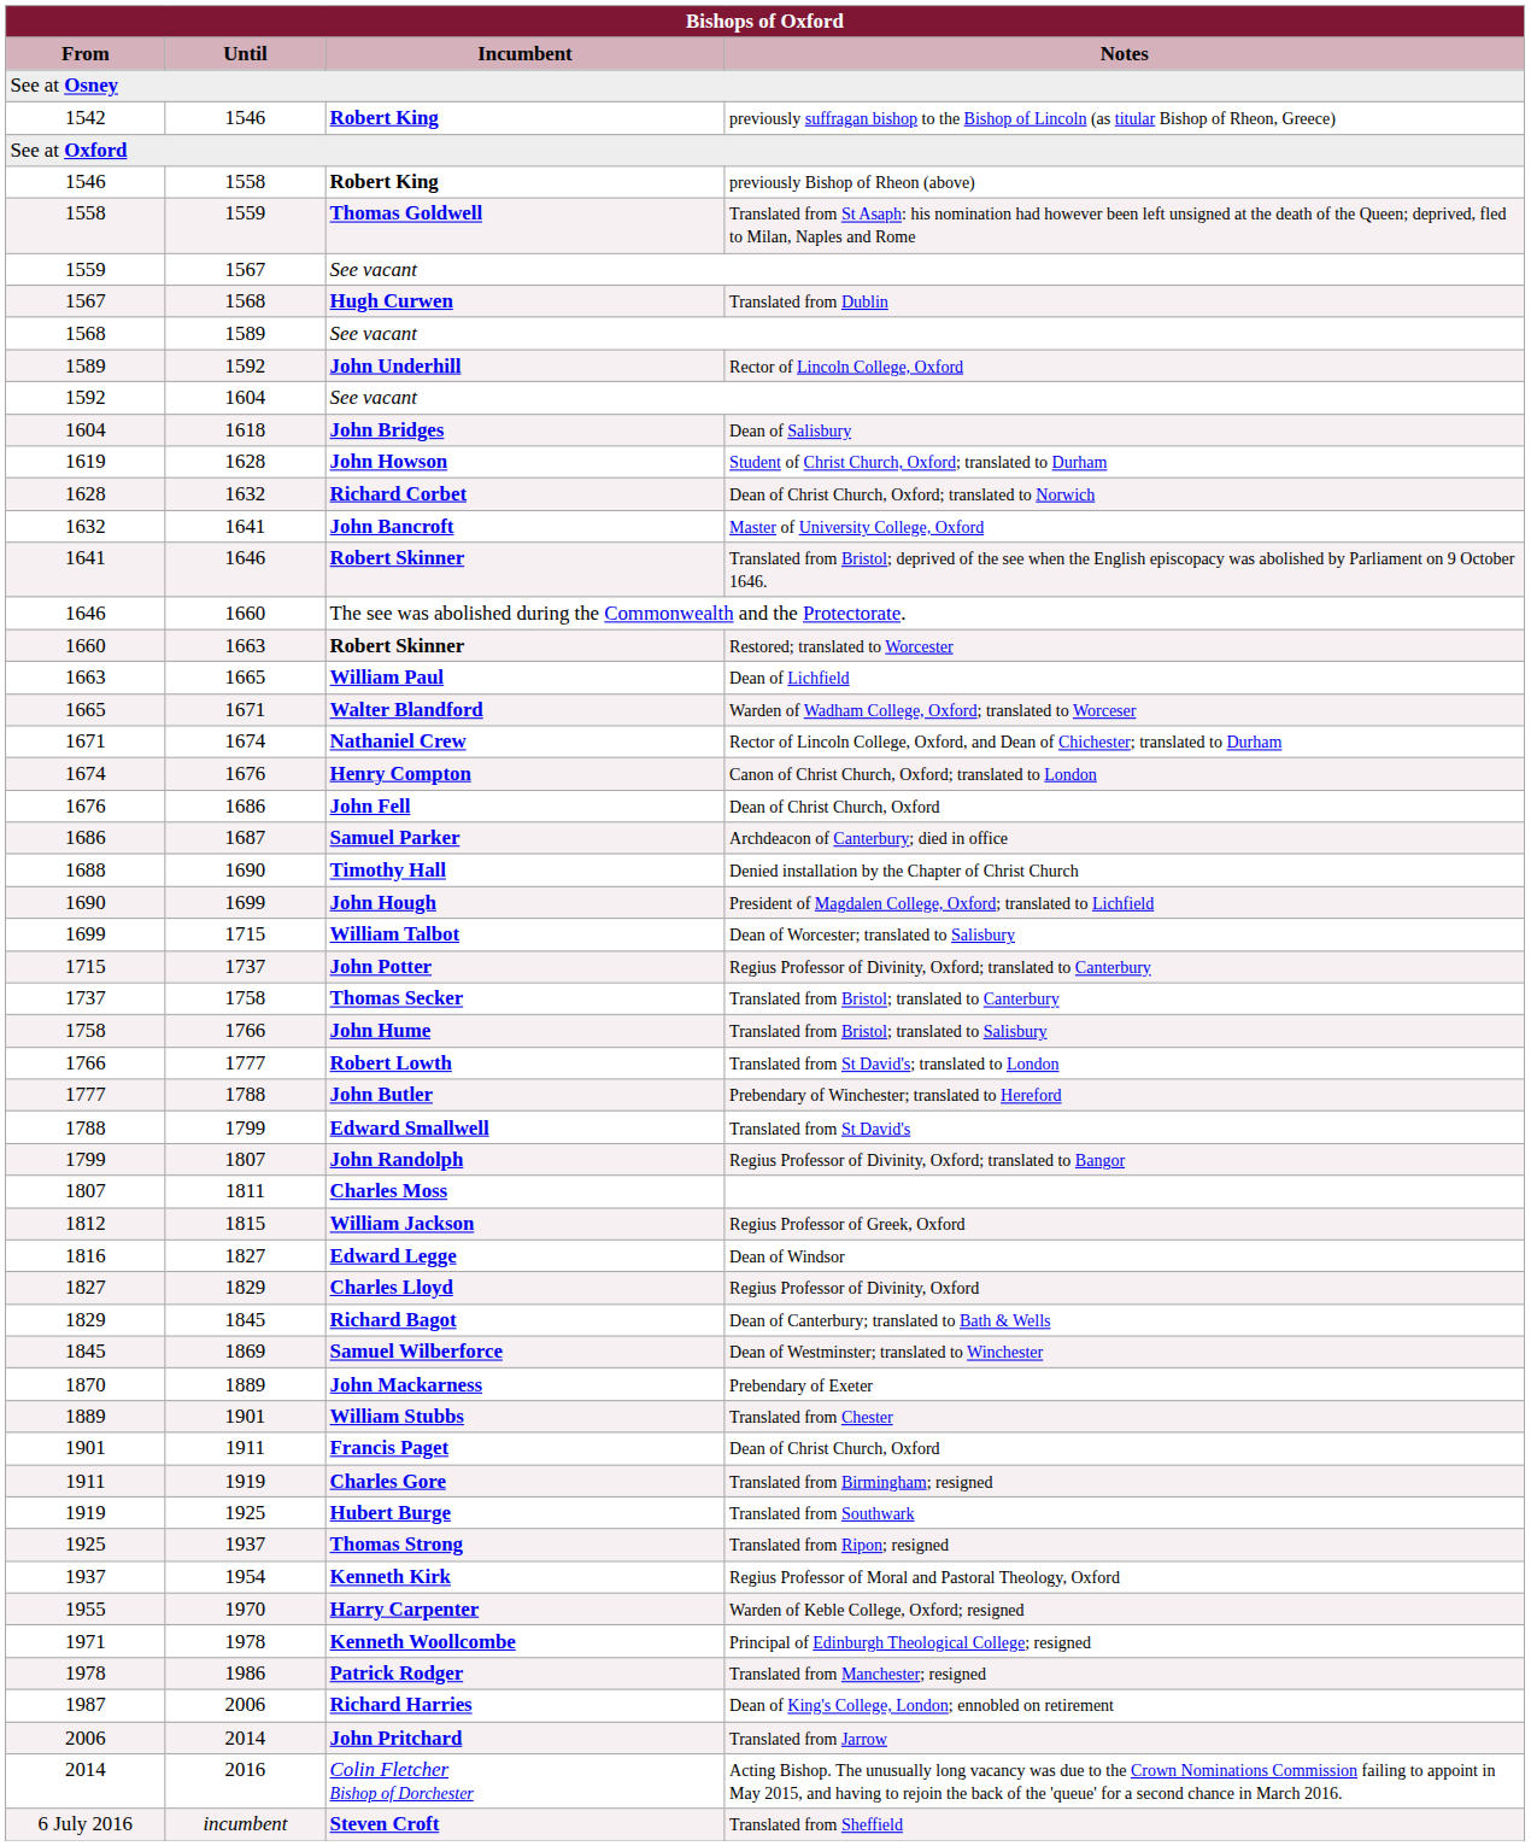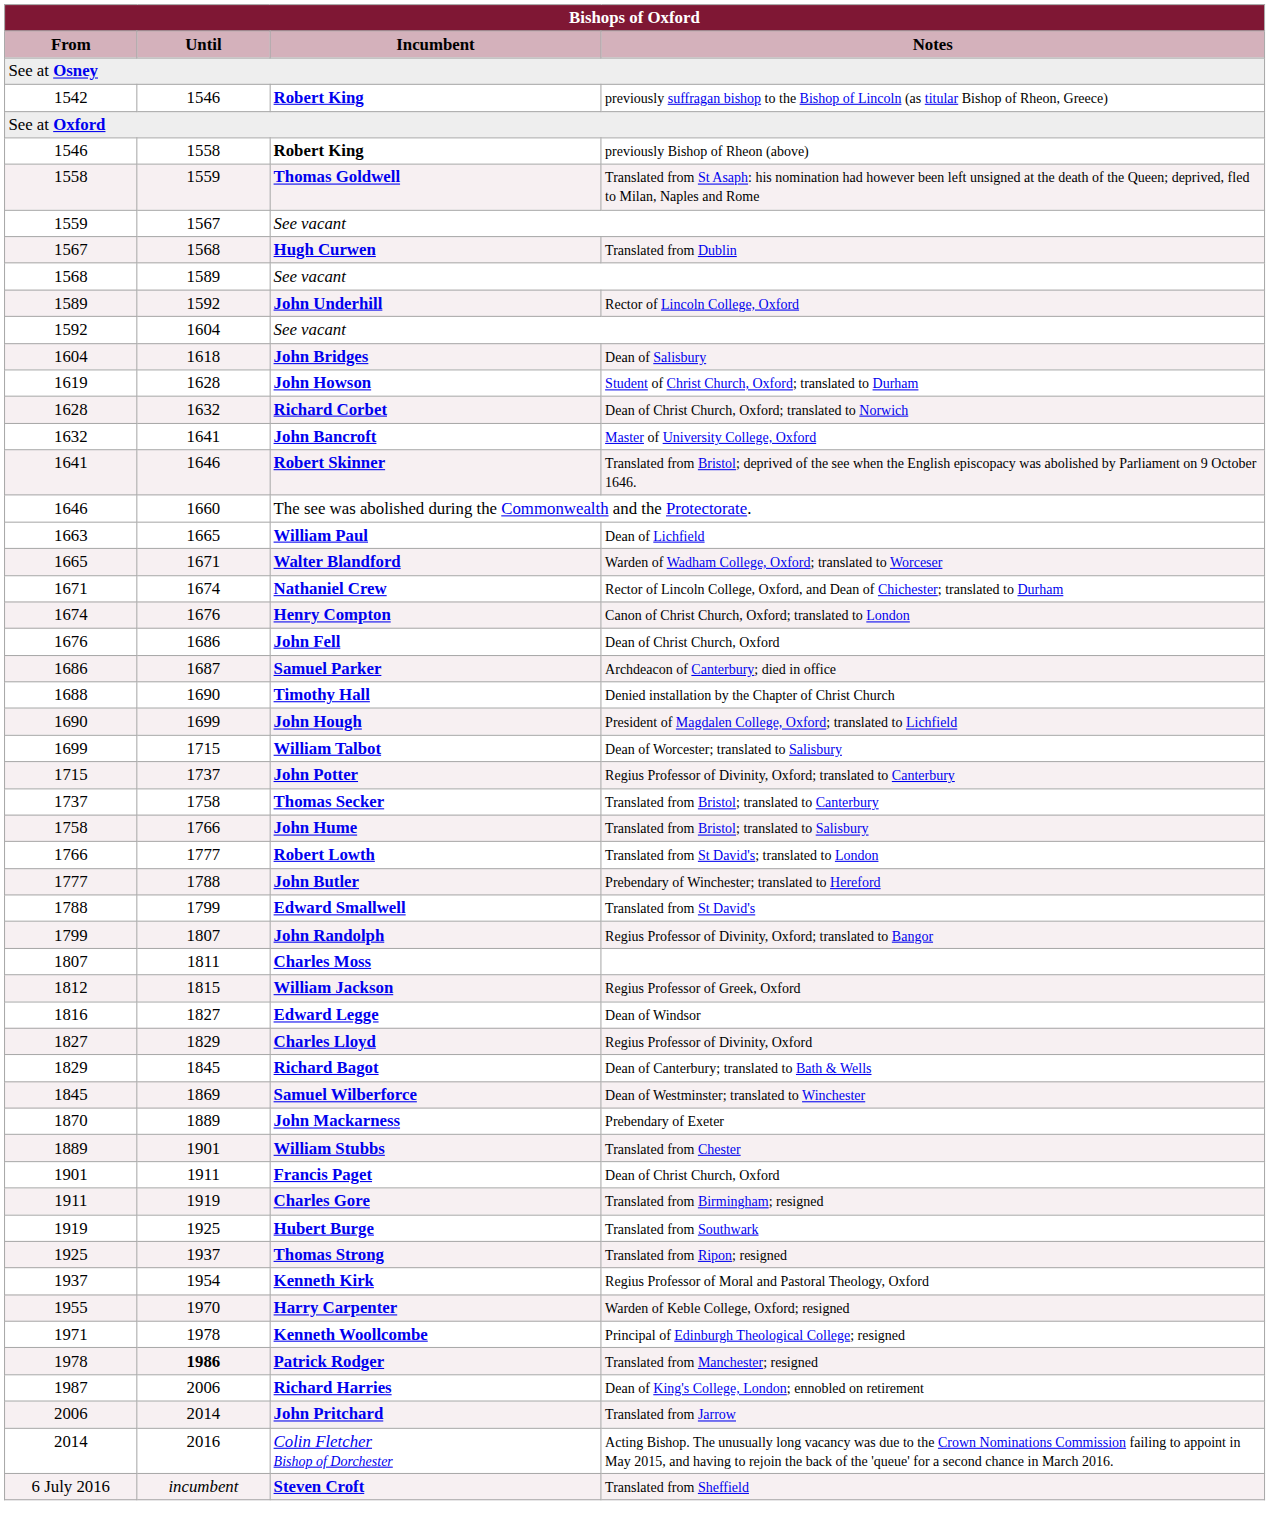 <table class="wikitable" style="width:95%;">
 <tr>
 <th colspan="4" style="background:#7f1734; color:white;">Bishops of Oxford</th>
 </tr>
 <tr>
 <th style="background:#d4b1bb; width:10%;">From</th>
 <th style="background:#d4b1bb; width:10%;">Until</th>
 <th style="background:#d4b1bb; width:25%;">Incumbent</th>
 <th style="background:#d4b1bb; width:50%;">Notes</th>
 </tr>
 <tr style="vertical-align:top; background:#eee;">
 <td colspan="4">See at <strong><a href='#'>Osney</a></strong></td>
 </tr>
 <tr style="vertical-align:top; background:white;">
 <td style="text-align: center;">1542</td>
 <td style="text-align: center;">1546</td>
 <td> <strong><a href='#'>Robert King</a></strong></td>
 <td><small>previously <a href='#'>suffragan bishop</a> to the <a href='#'>Bishop of Lincoln</a> (as <a href='#'>titular</a> Bishop of Rheon, Greece)</small></td>
 </tr>
 <tr style="vertical-align:top; background:#eee;">
 <td colspan="4">See at <strong><a href='#'>Oxford</a></strong></td>
 </tr>
 <tr style="vertical-align:top; background:white;">
 <td style="text-align: center;">1546</td>
 <td style="text-align: center;">1558</td>
 <td> <strong>Robert King</strong></td>
 <td><small>previously Bishop of Rheon (above)</small></td>
 </tr>
 <tr style="vertical-align:top; background:#f7f0f2;">
 <td style="text-align: center;">1558</td>
 <td style="text-align: center;">1559</td>
 <td> <strong><a href='#'>Thomas Goldwell</a></strong></td>
 <td><small>Translated from <a href='#'>St Asaph</a>: his nomination had however been left unsigned at the death of the Queen; deprived, fled to Milan, Naples and Rome</small></td>
 </tr>
 <tr style="vertical-align:top; background:white;">
 <td style="text-align: center;">1559</td>
 <td style="text-align: center;">1567</td>
 <td colspan="2"><em>See vacant</em></td>
 </tr>
 <tr style="vertical-align:top; background:#f7f0f2;">
 <td style="text-align: center;">1567</td>
 <td style="text-align: center;">1568</td>
 <td> <strong><a href='#'>Hugh Curwen</a></strong></td>
 <td><small>Translated from <a href='#'>Dublin</a></small></td>
 </tr>
 <tr style="vertical-align:top; background:white;">
 <td style="text-align: center;">1568</td>
 <td style="text-align: center;">1589</td>
 <td colspan="2"><em>See vacant</em></td>
 </tr>
 <tr style="vertical-align:top; background:#f7f0f2;">
 <td style="text-align: center;">1589</td>
 <td style="text-align: center;">1592</td>
 <td> <strong><a href='#'>John Underhill</a></strong></td>
 <td><small>Rector of <a href='#'>Lincoln College, Oxford</a></small></td>
 </tr>
 <tr style="vertical-align:top; background:white;">
 <td style="text-align: center;">1592</td>
 <td style="text-align: center;">1604</td>
 <td colspan="2"><em>See vacant</em></td>
 </tr>
 <tr style="vertical-align:top; background:#f7f0f2;">
 <td style="text-align: center;">1604</td>
 <td style="text-align: center;">1618</td>
 <td> <strong><a href='#'>John Bridges</a></strong></td>
 <td><small>Dean of <a href='#'>Salisbury</a></small></td>
 </tr>
 <tr style="vertical-align:top; background:white;">
 <td style="text-align: center;">1619</td>
 <td style="text-align: center;">1628</td>
 <td> <strong><a href='#'>John Howson</a></strong></td>
 <td><small> <a href='#'>Student</a> of <a href='#'>Christ Church, Oxford</a>; translated to <a href='#'>Durham</a></small></td>
 </tr>
 <tr style="vertical-align:top; background:#f7f0f2;">
 <td style="text-align: center;">1628</td>
 <td style="text-align: center;">1632</td>
 <td> <strong><a href='#'>Richard Corbet</a></strong></td>
 <td><small>Dean of Christ Church, Oxford; translated to <a href='#'>Norwich</a></small></td>
 </tr>
 <tr style="vertical-align:top; background:white;">
 <td style="text-align: center;">1632</td>
 <td style="text-align: center;">1641</td>
 <td> <strong><a href='#'>John Bancroft</a></strong></td>
 <td><small><a href='#'>Master</a> of <a href='#'>University College, Oxford</a></small></td>
 </tr>
 <tr style="vertical-align:top; background:#f7f0f2;">
 <td style="text-align: center;">1641</td>
 <td style="text-align: center;">1646</td>
 <td> <strong><a href='#'>Robert Skinner</a></strong></td>
 <td><small>Translated from <a href='#'>Bristol</a>; deprived of the see when the English episcopacy was abolished by Parliament on 9 October 1646.</small></td>
 </tr>
 <tr style="vertical-align:top; background:white;">
 <td align=center>1646</td>
 <td align=center>1660</td>
 <td colspan=2>The see was abolished during the <a href='#'>Commonwealth</a> and the <a href='#'>Protectorate</a>.</td>
-</tr>
-<tr style="vertical-align:top; background:#f7f0f2;">
-<td style="text-align: center;">1660</td>
-<td style="text-align: center;">1663</td>
-<td> <strong>Robert Skinner</strong></td>
-<td><small>Restored; translated to <a href='#'>Worcester</a></small></td>
 </tr>
 <tr style="vertical-align:top; background:white;">
 <td style="text-align: center;">1663</td>
 <td style="text-align: center;">1665</td>
 <td> <strong><a href='#'>William Paul</a></strong></td>
 <td><small>Dean of <a href='#'>Lichfield</a></small></td>
 </tr>
 <tr style="vertical-align:top; background:#f7f0f2;">
 <td style="text-align: center;">1665</td>
 <td style="text-align: center;">1671</td>
 <td> <strong><a href='#'>Walter Blandford</a></strong></td>
 <td><small>Warden of <a href='#'>Wadham College, Oxford</a>; translated to <a href='#'>Worceser</a></small></td>
 </tr>
 <tr style="vertical-align:top; background:white;">
 <td style="text-align: center;">1671</td>
 <td style="text-align: center;">1674</td>
 <td> <strong><a href='#'>Nathaniel Crew</a></strong></td>
 <td><small>Rector of Lincoln College, Oxford, and Dean of <a href='#'>Chichester</a>; translated to <a href='#'>Durham</a></small></td>
 </tr>
 <tr style="vertical-align:top; background:#f7f0f2;">
 <td style="text-align: center;">1674</td>
 <td style="text-align: center;">1676</td>
 <td> <strong><a href='#'>Henry Compton</a></strong></td>
 <td><small>Canon of Christ Church, Oxford; translated to <a href='#'>London</a></small></td>
 </tr>
 <tr style="vertical-align:top; background:white;">
 <td style="text-align: center;">1676</td>
 <td style="text-align: center;">1686</td>
 <td> <strong><a href='#'>John Fell</a></strong></td>
 <td><small>Dean of Christ Church, Oxford</small></td>
 </tr>
 <tr style="vertical-align:top; background:#f7f0f2;">
 <td style="text-align: center;">1686</td>
 <td style="text-align: center;">1687</td>
 <td> <strong><a href='#'>Samuel Parker</a></strong></td>
 <td><small>Archdeacon of <a href='#'>Canterbury</a>; died in office</small></td>
 </tr>
 <tr style="vertical-align:top; background:white;">
 <td style="text-align: center;">1688</td>
 <td style="text-align: center;">1690</td>
 <td> <strong><a href='#'>Timothy Hall</a></strong></td>
 <td><small>Denied installation by the Chapter of Christ Church</small></td>
 </tr>
 <tr style="vertical-align:top; background:#f7f0f2;">
 <td style="text-align: center;">1690</td>
 <td style="text-align: center;">1699</td>
 <td> <strong><a href='#'>John Hough</a></strong></td>
 <td><small>President of <a href='#'>Magdalen College, Oxford</a>; translated to <a href='#'>Lichfield</a></small></td>
 </tr>
 <tr style="vertical-align:top; background:white;">
 <td style="text-align: center;">1699</td>
 <td style="text-align: center;">1715</td>
 <td> <strong><a href='#'>William Talbot</a></strong></td>
 <td><small>Dean of Worcester; translated to <a href='#'>Salisbury</a></small></td>
 </tr>
 <tr style="vertical-align:top; background:#f7f0f2;">
 <td style="text-align: center;">1715</td>
 <td style="text-align: center;">1737</td>
 <td> <strong><a href='#'>John Potter</a></strong></td>
 <td><small>Regius Professor of Divinity, Oxford; translated to <a href='#'>Canterbury</a></small></td>
 </tr>
 <tr style="vertical-align:top; background:white;">
 <td style="text-align: center;">1737</td>
 <td style="text-align: center;">1758</td>
 <td> <strong><a href='#'>Thomas Secker</a></strong></td>
 <td><small>Translated from <a href='#'>Bristol</a>; translated to <a href='#'>Canterbury</a></small></td>
 </tr>
 <tr style="vertical-align:top; background:#f7f0f2;">
 <td style="text-align: center;">1758</td>
 <td style="text-align: center;">1766</td>
 <td> <strong><a href='#'>John Hume</a></strong></td>
 <td><small>Translated from <a href='#'>Bristol</a>; translated to <a href='#'>Salisbury</a></small></td>
 </tr>
 <tr style="vertical-align:top; background:white;">
 <td style="text-align: center;">1766</td>
 <td style="text-align: center;">1777</td>
 <td> <strong><a href='#'>Robert Lowth</a></strong></td>
 <td><small>Translated from <a href='#'>St David's</a>; translated to <a href='#'>London</a></small></td>
 </tr>
 <tr style="vertical-align:top; background:#f7f0f2;">
 <td style="text-align: center;">1777</td>
 <td style="text-align: center;">1788</td>
 <td> <strong><a href='#'>John Butler</a></strong></td>
 <td><small>Prebendary of Winchester; translated to <a href='#'>Hereford</a></small></td>
 </tr>
 <tr style="vertical-align:top; background:white;">
 <td style="text-align: center;">1788</td>
 <td style="text-align: center;">1799</td>
 <td> <strong><a href='#'>Edward Smallwell</a></strong></td>
 <td><small>Translated from <a href='#'>St David's</a></small></td>
 </tr>
 <tr style="vertical-align:top; background:#f7f0f2;">
 <td style="text-align: center;">1799</td>
 <td style="text-align: center;">1807</td>
 <td> <strong><a href='#'>John Randolph</a></strong></td>
 <td><small>Regius Professor of Divinity, Oxford; translated to <a href='#'>Bangor</a></small></td>
 </tr>
 <tr style="vertical-align:top; background:white;">
 <td style="text-align: center;">1807</td>
 <td style="text-align: center;">1811</td>
 <td> <strong><a href='#'>Charles Moss</a></strong></td>
 <td></td>
 </tr>
 <tr style="vertical-align:top; background:#f7f0f2;">
 <td style="text-align: center;">1812</td>
 <td style="text-align: center;">1815</td>
 <td> <strong><a href='#'>William Jackson</a></strong></td>
 <td><small>Regius Professor of Greek, Oxford</small></td>
 </tr>
 <tr style="vertical-align:top; background:white;">
 <td style="text-align: center;">1816</td>
 <td style="text-align: center;">1827</td>
 <td> <strong><a href='#'>Edward Legge</a></strong></td>
 <td><small>Dean of Windsor</small></td>
 </tr>
 <tr style="vertical-align:top; background:#f7f0f2;">
 <td style="text-align: center;">1827</td>
 <td style="text-align: center;">1829</td>
 <td> <strong><a href='#'>Charles Lloyd</a></strong></td>
 <td><small>Regius Professor of Divinity, Oxford</small></td>
 </tr>
 <tr style="vertical-align:top; background:white;">
 <td style="text-align: center;">1829</td>
 <td style="text-align: center;">1845</td>
 <td> <strong><a href='#'>Richard Bagot</a></strong></td>
 <td><small>Dean of Canterbury; translated to <a href='#'>Bath & Wells</a></small></td>
 </tr>
 <tr style="vertical-align:top; background:#f7f0f2;">
 <td style="text-align: center;">1845</td>
 <td style="text-align: center;">1869</td>
 <td> <strong><a href='#'>Samuel Wilberforce</a></strong></td>
 <td><small>Dean of Westminster; translated to <a href='#'>Winchester</a></small></td>
 </tr>
 <tr style="vertical-align:top; background:white;">
 <td style="text-align: center;">1870</td>
 <td style="text-align: center;">1889</td>
 <td> <strong><a href='#'>John Mackarness</a></strong></td>
 <td><small>Prebendary of Exeter</small></td>
 </tr>
 <tr style="vertical-align:top; background:#f7f0f2;">
 <td style="text-align: center;">1889</td>
 <td style="text-align: center;">1901</td>
 <td> <strong><a href='#'>William Stubbs</a></strong></td>
 <td><small>Translated from <a href='#'>Chester</a></small></td>
 </tr>
 <tr style="vertical-align:top; background:white;">
 <td style="text-align: center;">1901</td>
 <td style="text-align: center;">1911</td>
 <td> <strong><a href='#'>Francis Paget</a></strong></td>
 <td><small>Dean of Christ Church, Oxford</small></td>
 </tr>
 <tr style="vertical-align:top; background:#f7f0f2;">
 <td style="text-align: center;">1911</td>
 <td style="text-align: center;">1919</td>
 <td> <strong><a href='#'>Charles Gore</a></strong></td>
 <td><small>Translated from <a href='#'>Birmingham</a>; resigned</small></td>
 </tr>
 <tr style="vertical-align:top; background:white;">
 <td style="text-align: center;">1919</td>
 <td style="text-align: center;">1925</td>
 <td> <strong><a href='#'>Hubert Burge</a></strong></td>
 <td><small>Translated from <a href='#'>Southwark</a></small></td>
 </tr>
 <tr style="vertical-align:top; background:#f7f0f2;">
 <td style="text-align: center;">1925</td>
 <td style="text-align: center;">1937</td>
 <td> <strong><a href='#'>Thomas Strong</a></strong></td>
 <td><small>Translated from <a href='#'>Ripon</a>; resigned</small></td>
 </tr>
 <tr style="vertical-align:top; background:white;">
 <td style="text-align: center;">1937</td>
 <td style="text-align: center;">1954</td>
 <td> <strong><a href='#'>Kenneth Kirk</a></strong></td>
 <td><small>Regius Professor of Moral and Pastoral Theology, Oxford</small></td>
 </tr>
 <tr style="vertical-align:top; background:#f7f0f2;">
 <td style="text-align: center;">1955</td>
 <td style="text-align: center;">1970</td>
 <td> <strong><a href='#'>Harry Carpenter</a></strong></td>
 <td><small>Warden of Keble College, Oxford; resigned</small></td>
 </tr>
 <tr style="vertical-align:top; background:white;">
 <td style="text-align: center;">1971</td>
 <td style="text-align: center;">1978</td>
 <td> <strong><a href='#'>Kenneth Woollcombe</a></strong></td>
 <td><small>Principal of <a href='#'>Edinburgh Theological College</a>; resigned</small></td>
 </tr>
 <tr style="vertical-align:top; background:#f7f0f2;">
 <td style="text-align: center;">1978</td>
-<td style="text-align: center;">1986</td>
+<td style="text-align: center;"><strong>1986</strong></td>
 <td> <strong><a href='#'>Patrick Rodger</a></strong></td>
 <td><small>Translated from <a href='#'>Manchester</a>; resigned</small></td>
 </tr>
 <tr style="vertical-align:top; background:white;">
 <td style="text-align: center;">1987</td>
 <td style="text-align: center;">2006</td>
 <td> <strong><a href='#'>Richard Harries</a></strong></td>
 <td><small>Dean of <a href='#'>King's College, London</a>; ennobled on retirement</small></td>
 </tr>
 <tr style="vertical-align:top; background:#f7f0f2;">
 <td style="text-align: center;">2006</td>
 <td style="text-align: center;">2014</td>
 <td> <strong><a href='#'>John Pritchard</a></strong></td>
 <td><small>Translated from <a href='#'>Jarrow</a></small></td>
 </tr>
 <tr style="vertical-align:top; background:white;">
 <td style="text-align: center;">2014</td>
 <td style="text-align: center;">2016</td>
 <td><em><a href='#'>Colin Fletcher</a></em><br><small><em><a href='#'>Bishop of Dorchester</a></em></small></td>
 <td><small>Acting Bishop. The unusually long vacancy was due to the <a href='#'>Crown Nominations Commission</a> failing to appoint in May 2015, and having to rejoin the back of the 'queue' for a second chance in March 2016.</small></td>
 </tr>
 <tr style="vertical-align:top; background:#f7f0f2;">
 <td style="text-align: center;">6 July 2016</td>
 <td style="text-align: center;"><em>incumbent</em></td>
 <td> <strong><a href='#'>Steven Croft</a></strong></td>
 <td><small>Translated from <a href='#'>Sheffield</a></small></td>
 </tr>
 </table>
